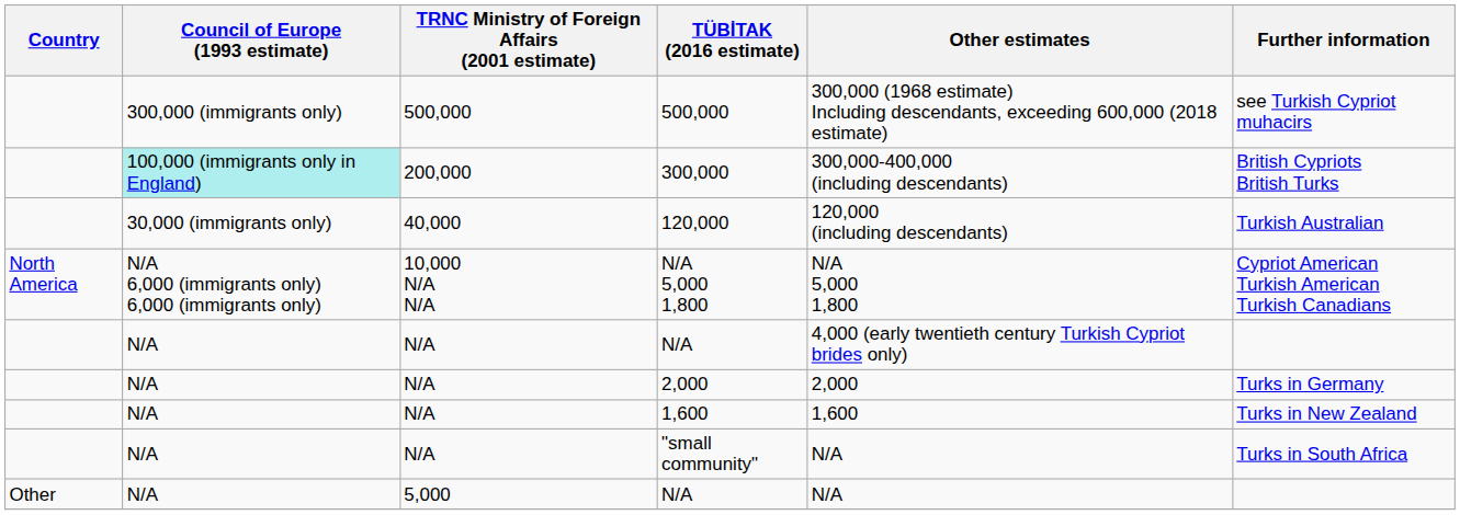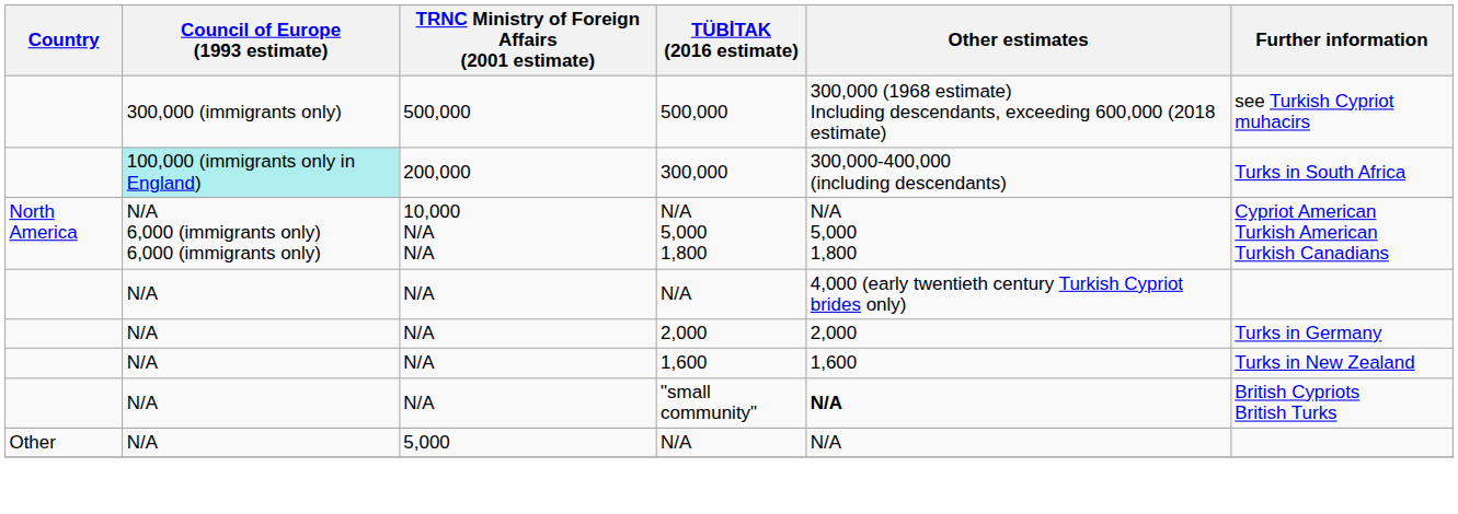 <table class="wikitable sortable">
 <tr>
 <th><a href='#'>Country</a></th>
 <th><a href='#'>Council of Europe</a> <br>(1993 estimate)</th>
 <th><a href='#'>TRNC</a> Ministry of Foreign Affairs <br> (2001 estimate)</th>
 <th><a href='#'>TÜBİTAK</a> <br> (2016 estimate)</th>
 <th>Other estimates</th>
 <th>Further information</th>
 </tr>
 <tr>
 <td></td>
 <td>300,000 (immigrants only)</td>
 <td>500,000</td>
 <td>500,000</td>
 <td>300,000 (1968 estimate) <br> Including descendants, exceeding 600,000 (2018 estimate)</td>
 <td>see <a href='#'>Turkish Cypriot muhacirs</a></td>
 </tr>
 <tr>
 <td></td>
 <td style="background: paleturquoise;">100,000 (immigrants only in <a href='#'>England</a>)</td>
 <td>200,000</td>
 <td>300,000</td>
 <td>300,000-400,000 <br> (including descendants)</td>
-<td><a href='#'>British Cypriots</a> <br> <a href='#'>British Turks</a></td>
-</tr>
-<tr>
-<td></td>
-<td>30,000 (immigrants only)</td>
-<td>40,000</td>
-<td>120,000</td>
-<td>120,000 <br> (including descendants)</td>
-<td><a href='#'>Turkish Australian</a></td>
+<td><a href='#'>Turks in South Africa</a></td>
 </tr>
 <tr>
 <td><a href='#'>North America</a> <br>  <br> </td>
 <td>N/A<br>6,000 (immigrants only) <br>6,000 (immigrants only)</td>
 <td>10,000 <br> N/A <br> N/A</td>
 <td>N/A <br> 5,000 <br> 1,800</td>
 <td>N/A <br> 5,000 <br> 1,800</td>
 <td><a href='#'>Cypriot American</a> <br> <a href='#'>Turkish American</a> <br> <a href='#'>Turkish Canadians</a></td>
 </tr>
 <tr>
 <td></td>
 <td>N/A</td>
 <td>N/A</td>
 <td>N/A</td>
 <td>4,000 (early twentieth century <a href='#'>Turkish Cypriot brides</a> only)</td>
 <td></td>
 </tr>
 <tr>
 <td></td>
 <td>N/A</td>
 <td>N/A</td>
 <td>2,000</td>
 <td>2,000</td>
 <td><a href='#'>Turks in Germany</a></td>
 </tr>
 <tr>
 <td></td>
 <td>N/A</td>
 <td>N/A</td>
 <td>1,600</td>
 <td>1,600</td>
 <td><a href='#'>Turks in New Zealand</a></td>
 </tr>
 <tr>
 <td></td>
 <td>N/A</td>
 <td>N/A</td>
 <td>"small community"</td>
-<td>N/A</td>
-<td><a href='#'>Turks in South Africa</a></td>
+<td><strong>N/A</strong></td>
+<td><a href='#'>British Cypriots</a> <br> <a href='#'>British Turks</a></td>
 </tr>
 <tr>
 <td>Other</td>
 <td>N/A</td>
 <td>5,000</td>
 <td>N/A</td>
 <td>N/A</td>
 <td></td>
 </tr>
 <tr>
 </tr>
 </table>
